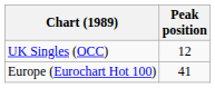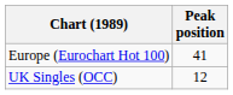 <table class="wikitable sortable">
 <tr>
 <th>Chart (1989)</th>
 <th>Peak<br>position</th>
 </tr>
 <tr>
+<td>Europe (<a href='#'>Eurochart Hot 100</a>)</td>
+<td style="text-align:center;">41</td>
+</tr>
+<tr>
 <td><a href='#'>UK Singles</a> (<a href='#'>OCC</a>)</td>
 <td style="text-align:center;">12</td>
 </tr>
-<tr>
-<td>Europe (<a href='#'>Eurochart Hot 100</a>)</td>
-<td style="text-align:center;">41</td>
-</tr>
 </table>
